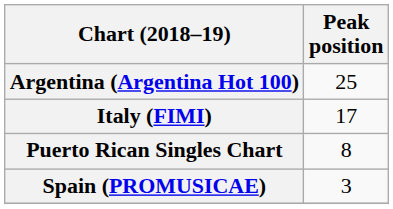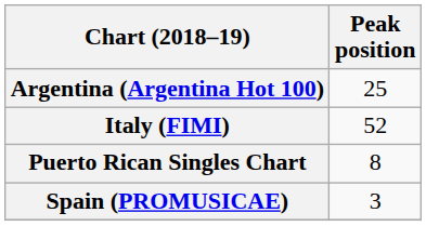 <table class="wikitable sortable plainrowheaders" style="text-align:center">
 <tr>
 <th scope="col">Chart (2018–19)</th>
 <th scope="col">Peak<br> position</th>
 </tr>
 <tr>
 <th scope="row">Argentina (<a href='#'>Argentina Hot 100</a>)</th>
 <td>25</td>
 </tr>
 <tr>
 <th scope="row">Italy (<a href='#'>FIMI</a>)</th>
-<td>17</td>
+<td>52</td>
 </tr>
 <tr>
 <th scope="row">Puerto Rican Singles Chart</th>
 <td>8</td>
 </tr>
 <tr>
 <th scope="row">Spain (<a href='#'>PROMUSICAE</a>)</th>
 <td>3</td>
 </tr>
 <tr>
 </tr>
 </table>
